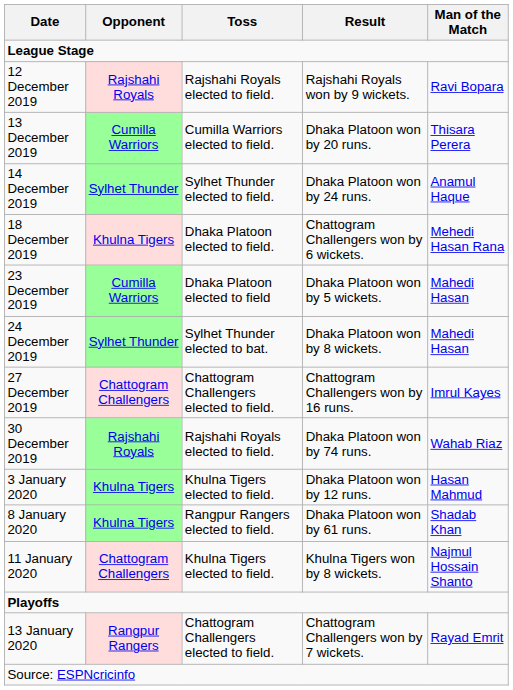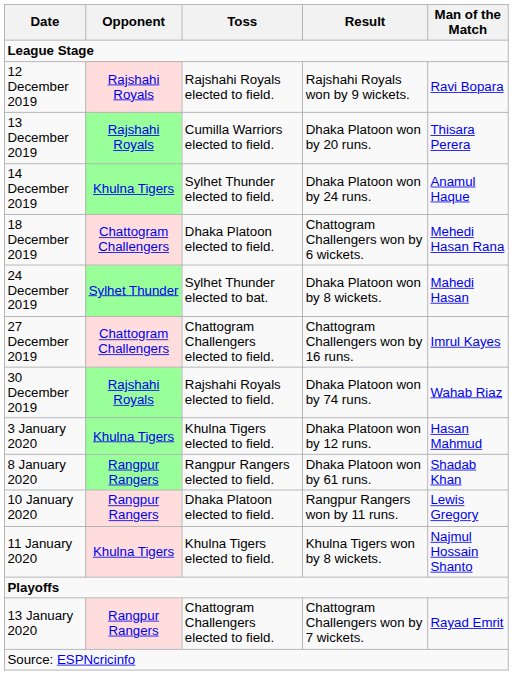 <table class="wikitable">
 <tr>
 <th>Date</th>
 <th>Opponent</th>
 <th>Toss</th>
 <th>Result</th>
 <th>Man of the Match</th>
 </tr>
 <tr>
 <td colspan="5"><strong>League Stage</strong></td>
 </tr>
 <tr>
 <td>12 December 2019</td>
 <td style="background: #FDD; text-align: center;"><a href='#'>Rajshahi Royals</a></td>
 <td>Rajshahi Royals elected to field.</td>
 <td>Rajshahi Royals won by 9 wickets.</td>
 <td><a href='#'>Ravi Bopara</a></td>
 </tr>
 <tr>
 <td>13 December 2019</td>
-<td style="background: #99FF99; text-align: center;"><a href='#'>Cumilla Warriors</a></td>
+<td style="background: #99FF99; text-align: center;"><a href='#'>Rajshahi Royals</a></td>
 <td>Cumilla Warriors elected to field.</td>
 <td>Dhaka Platoon won by 20 runs.</td>
 <td><a href='#'>Thisara Perera</a></td>
 </tr>
 <tr>
 <td>14 December 2019</td>
-<td style="background: #99FF99; text-align: center;"><a href='#'>Sylhet Thunder</a></td>
+<td style="background: #99FF99; text-align: center;"><a href='#'>Khulna Tigers</a></td>
 <td>Sylhet Thunder elected to field.</td>
 <td>Dhaka Platoon won by 24 runs.</td>
 <td><a href='#'>Anamul Haque</a></td>
 </tr>
 <tr>
 <td>18 December 2019</td>
-<td style="background: #FDD; text-align: center;"><a href='#'>Khulna Tigers</a></td>
+<td style="background: #FDD; text-align: center;"><a href='#'>Chattogram Challengers</a></td>
 <td>Dhaka Platoon elected to field.</td>
 <td>Chattogram Challengers won by 6 wickets.</td>
 <td><a href='#'>Mehedi Hasan Rana</a></td>
-</tr>
-<tr>
-<td>23 December 2019</td>
-<td style="background: #99FF99; text-align: center;"><a href='#'>Cumilla Warriors</a></td>
-<td>Dhaka Platoon elected to field</td>
-<td>Dhaka Platoon won by 5 wickets.</td>
-<td><a href='#'>Mahedi Hasan</a></td>
 </tr>
 <tr>
 <td>24 December 2019</td>
 <td style="background: #99FF99; text-align: center;"><a href='#'>Sylhet Thunder</a></td>
 <td>Sylhet Thunder elected to bat.</td>
 <td>Dhaka Platoon won by 8 wickets.</td>
 <td><a href='#'>Mahedi Hasan</a></td>
 </tr>
 <tr>
 <td>27 December 2019</td>
 <td style="background: #FDD; text-align: center;"><a href='#'>Chattogram Challengers</a></td>
 <td>Chattogram Challengers elected to field.</td>
 <td>Chattogram Challengers won by 16 runs.</td>
 <td><a href='#'>Imrul Kayes</a></td>
 </tr>
 <tr>
 <td>30 December 2019</td>
 <td style="background: #99FF99; text-align: center;"><a href='#'>Rajshahi Royals</a></td>
 <td>Rajshahi Royals elected to field.</td>
 <td>Dhaka Platoon won by 74 runs.</td>
 <td><a href='#'>Wahab Riaz</a></td>
 </tr>
 <tr>
 <td>3 January 2020</td>
 <td style="background: #99FF99; text-align: center;"><a href='#'>Khulna Tigers</a></td>
 <td>Khulna Tigers elected to field.</td>
 <td>Dhaka Platoon won by 12 runs.</td>
 <td><a href='#'>Hasan Mahmud</a></td>
 </tr>
 <tr>
 <td>8 January 2020</td>
-<td style="background: #99FF99; text-align: center;"><a href='#'>Khulna Tigers</a></td>
+<td style="background: #99FF99; text-align: center;"><a href='#'>Rangpur Rangers</a></td>
 <td>Rangpur Rangers elected to field.</td>
 <td>Dhaka Platoon won by 61 runs.</td>
 <td><a href='#'>Shadab Khan</a></td>
 </tr>
 <tr>
+<td>10 January 2020</td>
+<td style="background: #FDD; text-align: center;"><a href='#'>Rangpur Rangers</a></td>
+<td>Dhaka Platoon elected to field.</td>
+<td>Rangpur Rangers won by 11 runs.</td>
+<td><a href='#'>Lewis Gregory</a></td>
+</tr>
+<tr>
 <td>11 January 2020</td>
-<td style="background: #FDD; text-align: center;"><a href='#'>Chattogram Challengers</a></td>
+<td style="background: #FDD; text-align: center;"><a href='#'>Khulna Tigers</a></td>
 <td>Khulna Tigers elected to field.</td>
 <td>Khulna Tigers won by 8 wickets.</td>
 <td><a href='#'>Najmul Hossain Shanto</a></td>
 </tr>
 <tr>
 <td colspan="5"><strong>Playoffs</strong></td>
 </tr>
 <tr>
 <td>13 January 2020</td>
 <td style="background: #FDD; text-align: center;"><a href='#'>Rangpur Rangers</a></td>
 <td>Chattogram Challengers elected to field.</td>
 <td>Chattogram Challengers won by 7 wickets.</td>
 <td><a href='#'>Rayad Emrit</a></td>
 </tr>
 <tr>
 <td colspan="5">Source: <a href='#'>ESPNcricinfo</a></td>
 </tr>
 </table>
